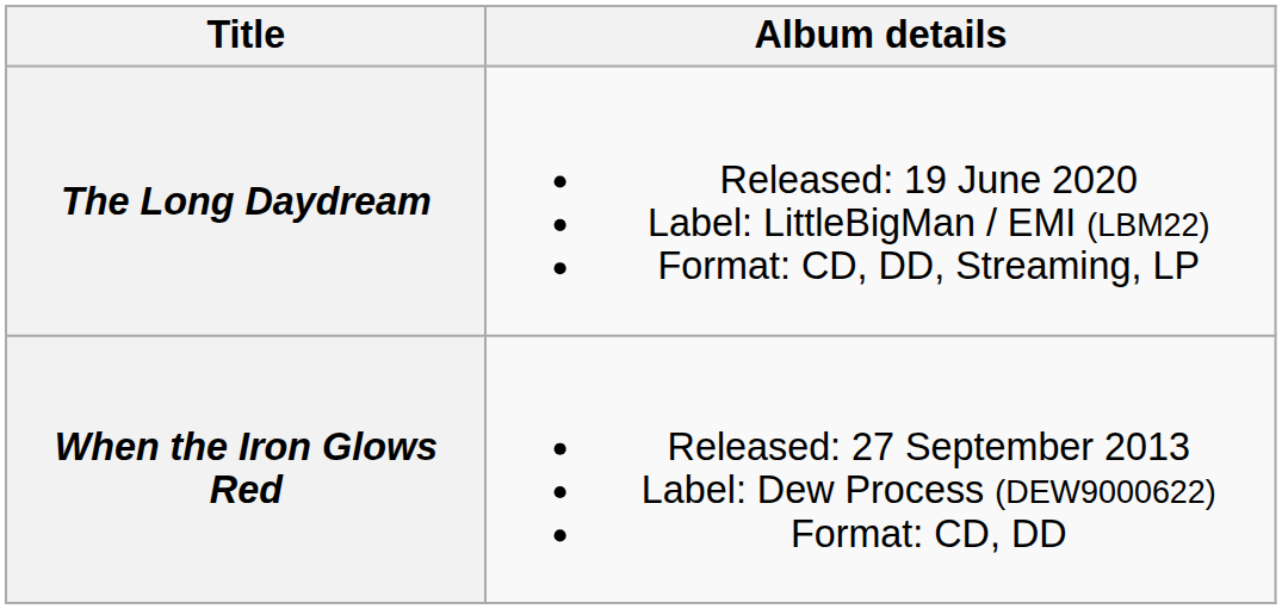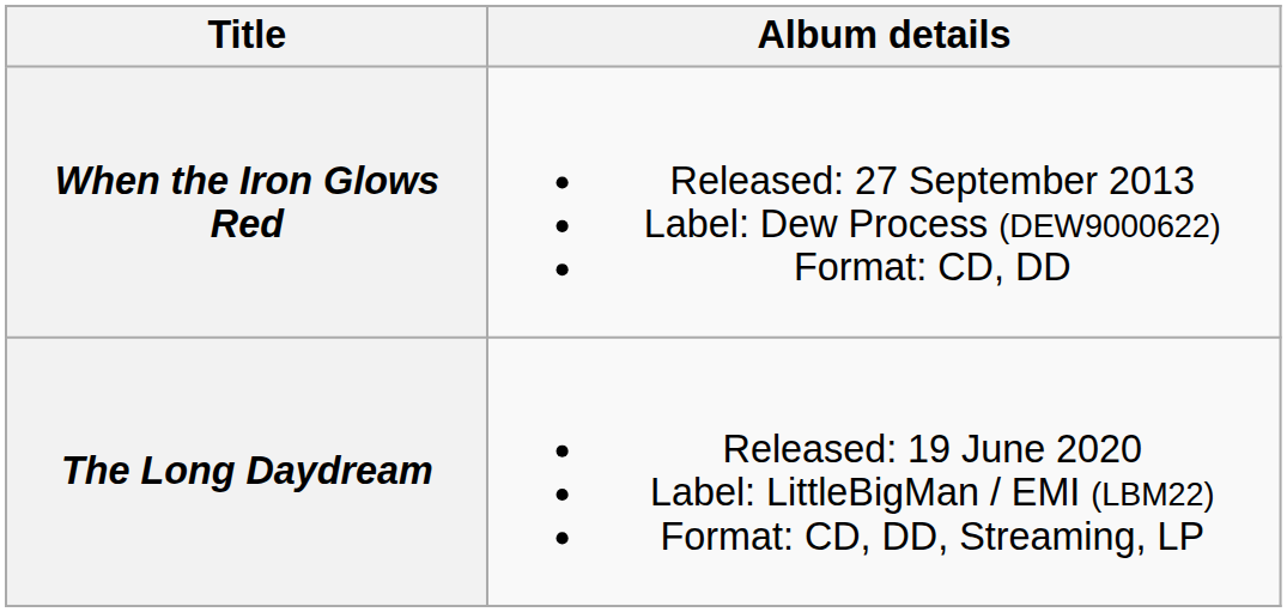 <table class="wikitable plainrowheaders" style="text-align:center;">
 <tr>
 <th scope="col" rowspan="1" style="width:12em;">Title</th>
 <th scope="col" rowspan="1" style="width:20em;">Album details</th>
 </tr>
 <tr>
+<th scope="row"><em>When the Iron Glows Red</em></th>
+<td><br><ul><li>Released: 27 September 2013</li><li>Label: Dew Process <small>(DEW9000622)</small></li><li>Format: CD, DD</li></ul></td>
+</tr>
+<tr>
 <th scope="row"><em>The Long Daydream</em></th>
 <td><br><ul><li>Released: 19 June 2020</li><li>Label: LittleBigMan / EMI <small>(LBM22)</small></li><li>Format: CD, DD, Streaming, LP</li></ul></td>
 </tr>
-<tr>
-<th scope="row"><em>When the Iron Glows Red</em></th>
-<td><br><ul><li>Released: 27 September 2013</li><li>Label: Dew Process <small>(DEW9000622)</small></li><li>Format: CD, DD</li></ul></td>
-</tr>
 </table>
